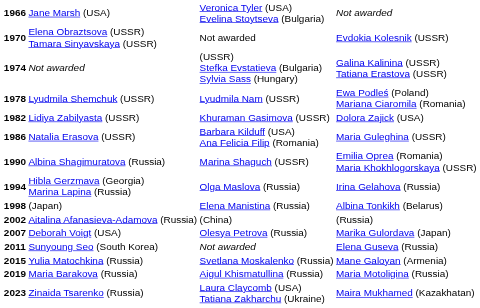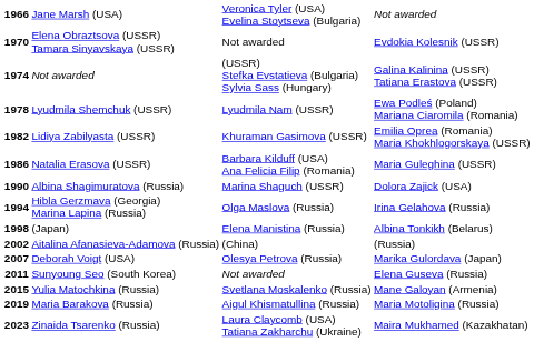 <table>
 <tr>
 <th>1966</th>
 <td><a href='#'>Jane Marsh</a> (USA)</td>
 <td><a href='#'>Veronica Tyler</a> (USA)<br><a href='#'>Evelina Stoytseva</a> (Bulgaria)</td>
 <td><em>Not awarded</em></td>
 </tr>
 <tr>
 <th>1970</th>
 <td><a href='#'>Elena Obraztsova</a> (USSR)<br><a href='#'>Tamara Sinyavskaya</a> (USSR)</td>
 <td>Not awarded</td>
 <td><a href='#'>Evdokia Kolesnik</a> (USSR)</td>
 </tr>
 <tr>
 <th>1974</th>
 <td><em>Not awarded</em></td>
 <td> (USSR)<br><a href='#'>Stefka Evstatieva</a> (Bulgaria)<br><a href='#'>Sylvia Sass</a> (Hungary)</td>
 <td><a href='#'>Galina Kalinina</a> (USSR)<br><a href='#'>Tatiana Erastova</a> (USSR)</td>
 </tr>
 <tr>
 <th>1978</th>
 <td><a href='#'>Lyudmila Shemchuk</a> (USSR)</td>
 <td><a href='#'>Lyudmila Nam</a> (USSR)</td>
 <td><a href='#'>Ewa Podleś</a> (Poland)<br><a href='#'>Mariana Ciaromila</a> (Romania)</td>
 </tr>
 <tr>
 <th>1982</th>
 <td><a href='#'>Lidiya Zabilyasta</a> (USSR)</td>
 <td><a href='#'>Khuraman Gasimova</a> (USSR)</td>
-<td><a href='#'>Dolora Zajick</a> (USA)</td>
+<td><a href='#'>Emilia Oprea</a> (Romania)<br><a href='#'>Maria Khokhlogorskaya</a> (USSR)</td>
 </tr>
 <tr>
 <th>1986</th>
 <td><a href='#'>Natalia Erasova</a> (USSR)</td>
 <td><a href='#'>Barbara Kilduff</a> (USA)<br><a href='#'>Ana Felicia Filip</a> (Romania)</td>
 <td><a href='#'>Maria Guleghina</a> (USSR)</td>
 </tr>
 <tr>
 <th>1990</th>
 <td><a href='#'>Albina Shagimuratova</a> (Russia)</td>
 <td><a href='#'>Marina Shaguch</a> (USSR)</td>
-<td><a href='#'>Emilia Oprea</a> (Romania)<br><a href='#'>Maria Khokhlogorskaya</a> (USSR)</td>
+<td><a href='#'>Dolora Zajick</a> (USA)</td>
 </tr>
 <tr>
 <th>1994</th>
 <td><a href='#'>Hibla Gerzmava</a> (Georgia)<br><a href='#'>Marina Lapina</a> (Russia)</td>
 <td><a href='#'>Olga Maslova</a> (Russia)</td>
 <td><a href='#'>Irina Gelahova</a> (Russia)</td>
 </tr>
 <tr>
 <th>1998</th>
 <td> (Japan)</td>
 <td><a href='#'>Elena Manistina</a> (Russia)</td>
 <td><a href='#'>Albina Tonkikh</a> (Belarus)</td>
 </tr>
 <tr>
 <th>2002</th>
 <td><a href='#'>Aitalina Afanasieva-Adamova</a> (Russia)</td>
 <td> (China)</td>
 <td> (Russia)</td>
 </tr>
 <tr>
 <th>2007</th>
 <td><a href='#'>Deborah Voigt</a> (USA)</td>
 <td><a href='#'>Olesya Petrova</a> (Russia)</td>
 <td><a href='#'>Marika Gulordava</a> (Japan)</td>
 </tr>
 <tr>
 <th>2011</th>
 <td><a href='#'>Sunyoung Seo</a> (South Korea)</td>
 <td><em>Not awarded</em></td>
 <td><a href='#'>Elena Guseva</a> (Russia)</td>
 </tr>
 <tr>
 <th>2015</th>
 <td><a href='#'>Yulia Matochkina</a> (Russia)</td>
 <td><a href='#'>Svetlana Moskalenko</a> (Russia)</td>
 <td><a href='#'>Mane Galoyan</a> (Armenia)</td>
 </tr>
 <tr>
 <th>2019</th>
 <td><a href='#'>Maria Barakova</a> (Russia)</td>
 <td><a href='#'>Aigul Khismatullina</a> (Russia)</td>
 <td><a href='#'>Maria Motoligina</a> (Russia)</td>
 </tr>
 <tr>
 <th>2023</th>
 <td><a href='#'>Zinaida Tsarenko</a> (Russia)</td>
 <td><a href='#'>Laura Claycomb</a> (USA)<br><a href='#'>Tatiana Zakharchu</a> (Ukraine)</td>
 <td><a href='#'>Maira Mukhamed</a> (Kazakhatan)</td>
 </tr>
 <tr>
 </tr>
 </table>
